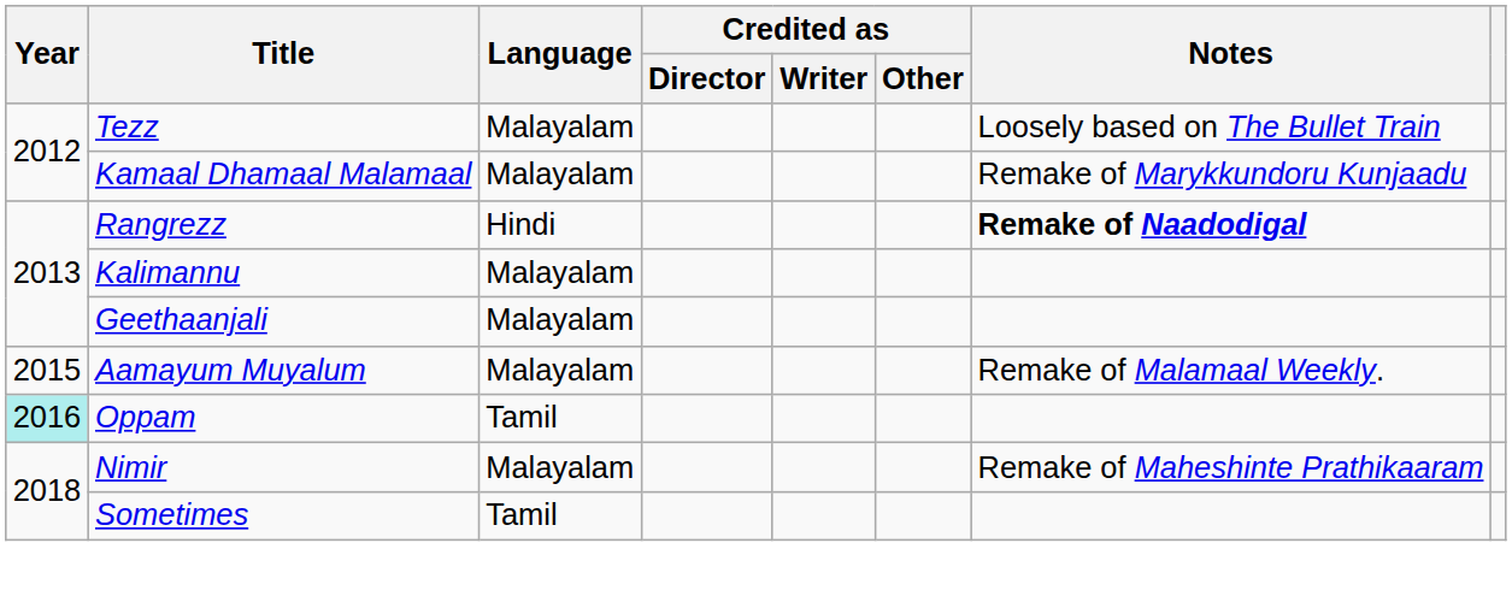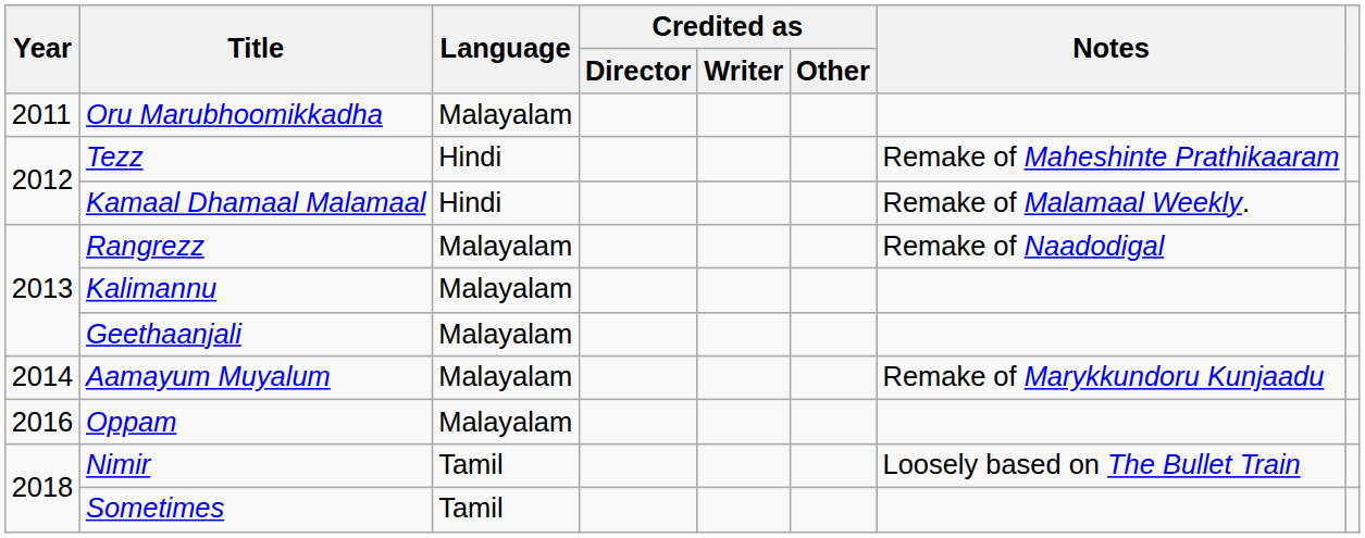 <table class="wikitable sortable">
 <tr>
 <th rowspan="2" scope="col">Year</th>
 <th rowspan="2" scope="col">Title</th>
 <th rowspan="2" scope="col">Language</th>
 <th colspan="3" scope="col">Credited as</th>
 <th rowspan="2">Notes</th>
 <th rowspan="2" scope="col" class="unsortable"></th>
 </tr>
 <tr>
 <th scope="col">Director</th>
 <th scope="col">Writer</th>
 <th scope="col">Other</th>
 </tr>
 <tr>
-<td rowspan="2">2012</td>
-<td><em><a href='#'>Tezz</a></em></td>
+<td>2011</td>
+<td><em><a href='#'>Oru Marubhoomikkadha</a></em></td>
 <td>Malayalam</td>
 <td></td>
 <td></td>
 <td></td>
-<td>Loosely based on <em><a href='#'>The Bullet Train</a></em></td>
+<td></td>
+<td></td>
+</tr>
+<tr>
+<td rowspan="2">2012</td>
+<td><em><a href='#'>Tezz</a></em></td>
+<td>Hindi</td>
+<td></td>
+<td></td>
+<td></td>
+<td>Remake of <em><a href='#'>Maheshinte Prathikaaram</a></em></td>
 <td></td>
 </tr>
 <tr>
 <td><em><a href='#'>Kamaal Dhamaal Malamaal</a></em></td>
-<td>Malayalam</td>
+<td>Hindi</td>
 <td></td>
 <td></td>
 <td></td>
-<td>Remake of <em><a href='#'>Marykkundoru Kunjaadu</a></em></td>
+<td>Remake of <em><a href='#'>Malamaal Weekly</a></em>.</td>
 <td></td>
 </tr>
 <tr>
 <td rowspan="3">2013</td>
 <td><em><a href='#'>Rangrezz</a></em></td>
-<td>Hindi</td>
+<td>Malayalam</td>
 <td></td>
 <td></td>
 <td></td>
-<td><strong>Remake of <em><a href='#'>Naadodigal</a></em></strong></td>
+<td>Remake of <em><a href='#'>Naadodigal</a></em></td>
 <td></td>
 </tr>
 <tr>
 <td><em><a href='#'>Kalimannu</a></em></td>
 <td>Malayalam</td>
 <td></td>
 <td></td>
 <td></td>
 <td></td>
 <td></td>
 </tr>
 <tr>
 <td><em><a href='#'>Geethaanjali</a></em></td>
 <td>Malayalam</td>
 <td></td>
 <td></td>
 <td></td>
 <td></td>
 <td></td>
 </tr>
 <tr>
-<td>2015</td>
+<td>2014</td>
 <td><em><a href='#'>Aamayum Muyalum</a></em></td>
 <td>Malayalam</td>
 <td></td>
 <td></td>
 <td></td>
-<td>Remake of <em><a href='#'>Malamaal Weekly</a></em>.</td>
+<td>Remake of <em><a href='#'>Marykkundoru Kunjaadu</a></em></td>
 <td></td>
 </tr>
 <tr>
-<td style="background: paleturquoise;">2016</td>
+<td>2016</td>
 <td><em><a href='#'>Oppam</a></em></td>
-<td>Tamil</td>
+<td>Malayalam</td>
 <td></td>
 <td></td>
 <td></td>
 <td></td>
 <td></td>
 </tr>
 <tr>
 <td rowspan="2">2018</td>
 <td><em><a href='#'>Nimir</a></em></td>
-<td>Malayalam</td>
+<td>Tamil</td>
 <td></td>
 <td></td>
 <td></td>
-<td>Remake of <em><a href='#'>Maheshinte Prathikaaram</a></em></td>
+<td>Loosely based on <em><a href='#'>The Bullet Train</a></em></td>
 <td></td>
 </tr>
 <tr>
 <td><em><a href='#'>Sometimes</a></em></td>
 <td>Tamil</td>
 <td></td>
 <td></td>
 <td></td>
 <td></td>
 <td></td>
 </tr>
 </table>
